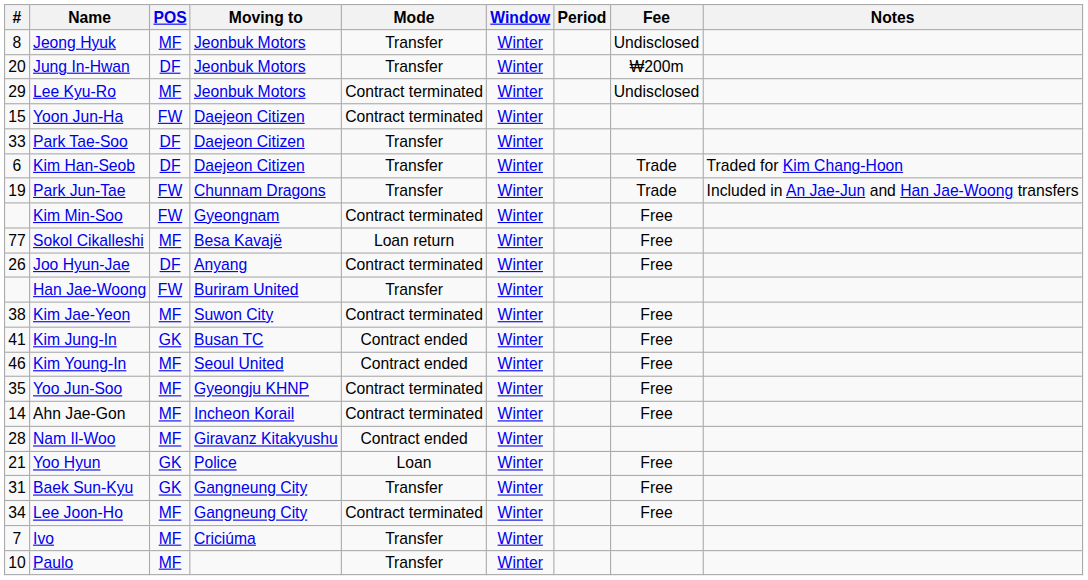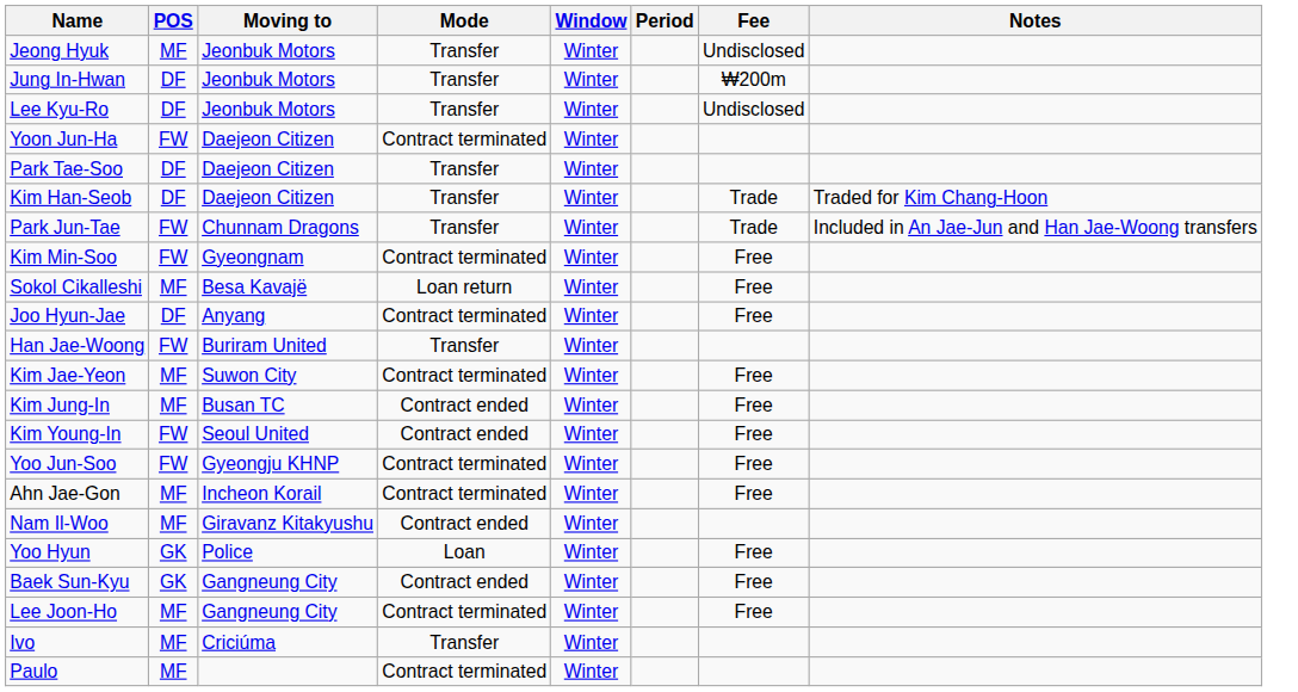 <table class="wikitable sortable" style="text-align: center; font-size:90%;">
 <tr>
-<th>#</th>
 <th>Name</th>
 <th><a href='#'>POS</a></th>
 <th>Moving to</th>
 <th>Mode</th>
 <th><a href='#'>Window</a></th>
 <th>Period</th>
 <th>Fee</th>
 <th>Notes</th>
 </tr>
 <tr>
-<td>8</td>
 <td align=left> <a href='#'>Jeong Hyuk</a></td>
 <td><a href='#'>MF</a></td>
 <td align=left> <a href='#'>Jeonbuk Motors</a></td>
 <td>Transfer</td>
 <td><a href='#'>Winter</a></td>
 <td></td>
 <td>Undisclosed</td>
 <td></td>
 </tr>
 <tr>
-<td>20</td>
 <td align=left> <a href='#'>Jung In-Hwan</a></td>
 <td><a href='#'>DF</a></td>
 <td align=left> <a href='#'>Jeonbuk Motors</a></td>
 <td>Transfer</td>
 <td><a href='#'>Winter</a></td>
 <td></td>
 <td>₩200m</td>
 <td></td>
 </tr>
 <tr>
-<td>29</td>
 <td align=left> <a href='#'>Lee Kyu-Ro</a></td>
-<td><a href='#'>MF</a></td>
+<td><a href='#'>DF</a></td>
 <td align=left> <a href='#'>Jeonbuk Motors</a></td>
-<td>Contract terminated</td>
+<td>Transfer</td>
 <td><a href='#'>Winter</a></td>
 <td></td>
 <td>Undisclosed</td>
 <td></td>
 </tr>
 <tr>
-<td>15</td>
 <td align=left> <a href='#'>Yoon Jun-Ha</a></td>
 <td><a href='#'>FW</a></td>
 <td align=left> <a href='#'>Daejeon Citizen</a></td>
 <td>Contract terminated</td>
 <td><a href='#'>Winter</a></td>
 <td></td>
 <td></td>
 <td></td>
 </tr>
 <tr>
-<td>33</td>
 <td align=left> <a href='#'>Park Tae-Soo</a></td>
 <td><a href='#'>DF</a></td>
 <td align=left> <a href='#'>Daejeon Citizen</a></td>
 <td>Transfer</td>
 <td><a href='#'>Winter</a></td>
 <td></td>
 <td></td>
 <td></td>
 </tr>
 <tr>
-<td>6</td>
 <td align=left> <a href='#'>Kim Han-Seob</a></td>
 <td><a href='#'>DF</a></td>
 <td align=left> <a href='#'>Daejeon Citizen</a></td>
 <td>Transfer</td>
 <td><a href='#'>Winter</a></td>
 <td></td>
 <td>Trade</td>
 <td align=left>Traded for <a href='#'>Kim Chang-Hoon</a></td>
 </tr>
 <tr>
-<td>19</td>
 <td align=left> <a href='#'>Park Jun-Tae</a></td>
 <td><a href='#'>FW</a></td>
 <td align=left> <a href='#'>Chunnam Dragons</a></td>
 <td>Transfer</td>
 <td><a href='#'>Winter</a></td>
 <td></td>
 <td>Trade</td>
 <td align=left>Included in <a href='#'>An Jae-Jun</a> and <a href='#'>Han Jae-Woong</a> transfers</td>
 </tr>
 <tr>
-<td></td>
 <td align=left> <a href='#'>Kim Min-Soo</a></td>
 <td><a href='#'>FW</a></td>
 <td align=left> <a href='#'>Gyeongnam</a></td>
 <td>Contract terminated</td>
 <td><a href='#'>Winter</a></td>
 <td></td>
 <td>Free</td>
 <td></td>
 </tr>
 <tr>
-<td>77</td>
 <td align=left> <a href='#'>Sokol Cikalleshi</a></td>
 <td><a href='#'>MF</a></td>
 <td align=left> <a href='#'>Besa Kavajë</a></td>
 <td>Loan return</td>
 <td><a href='#'>Winter</a></td>
 <td></td>
 <td>Free</td>
 <td></td>
 </tr>
 <tr>
-<td>26</td>
 <td align=left> <a href='#'>Joo Hyun-Jae</a></td>
 <td><a href='#'>DF</a></td>
 <td align=left> <a href='#'>Anyang</a></td>
 <td>Contract terminated</td>
 <td><a href='#'>Winter</a></td>
 <td></td>
 <td>Free</td>
 <td></td>
 </tr>
 <tr>
-<td></td>
 <td align=left> <a href='#'>Han Jae-Woong</a></td>
 <td><a href='#'>FW</a></td>
 <td align=left> <a href='#'>Buriram United</a></td>
 <td>Transfer</td>
 <td><a href='#'>Winter</a></td>
 <td></td>
 <td></td>
 <td></td>
 </tr>
 <tr>
-<td>38</td>
 <td align=left> <a href='#'>Kim Jae-Yeon</a></td>
 <td><a href='#'>MF</a></td>
 <td align=left> <a href='#'>Suwon City</a></td>
 <td>Contract terminated</td>
 <td><a href='#'>Winter</a></td>
 <td></td>
 <td>Free</td>
 <td></td>
 </tr>
 <tr>
-<td>41</td>
 <td align=left> <a href='#'>Kim Jung-In</a></td>
-<td><a href='#'>GK</a></td>
+<td><a href='#'>MF</a></td>
 <td align=left> <a href='#'>Busan TC</a></td>
 <td>Contract ended</td>
 <td><a href='#'>Winter</a></td>
 <td></td>
 <td>Free</td>
 <td></td>
 </tr>
 <tr>
-<td>46</td>
 <td align=left> <a href='#'>Kim Young-In</a></td>
-<td><a href='#'>MF</a></td>
+<td><a href='#'>FW</a></td>
 <td align=left> <a href='#'>Seoul United</a></td>
 <td>Contract ended</td>
 <td><a href='#'>Winter</a></td>
 <td></td>
 <td>Free</td>
 <td></td>
 </tr>
 <tr>
-<td>35</td>
 <td align=left> <a href='#'>Yoo Jun-Soo</a></td>
-<td><a href='#'>MF</a></td>
+<td><a href='#'>FW</a></td>
 <td align=left> <a href='#'>Gyeongju KHNP</a></td>
 <td>Contract terminated</td>
 <td><a href='#'>Winter</a></td>
 <td></td>
 <td>Free</td>
 <td></td>
 </tr>
 <tr>
-<td>14</td>
 <td align=left> Ahn Jae-Gon</td>
 <td><a href='#'>MF</a></td>
 <td align=left> <a href='#'>Incheon Korail</a></td>
 <td>Contract terminated</td>
 <td><a href='#'>Winter</a></td>
 <td></td>
 <td>Free</td>
 <td></td>
 </tr>
 <tr>
-<td>28</td>
 <td align=left> <a href='#'>Nam Il-Woo</a></td>
 <td><a href='#'>MF</a></td>
 <td align=left> <a href='#'>Giravanz Kitakyushu</a></td>
 <td>Contract ended</td>
 <td><a href='#'>Winter</a></td>
 <td></td>
 <td></td>
 <td></td>
 </tr>
 <tr>
-<td>21</td>
 <td align=left> <a href='#'>Yoo Hyun</a></td>
 <td><a href='#'>GK</a></td>
 <td align=left> <a href='#'>Police</a></td>
 <td>Loan</td>
 <td><a href='#'>Winter</a></td>
 <td></td>
 <td>Free</td>
 <td></td>
 </tr>
 <tr>
-<td>31</td>
 <td align=left> <a href='#'>Baek Sun-Kyu</a></td>
 <td><a href='#'>GK</a></td>
 <td align=left> <a href='#'>Gangneung City</a></td>
-<td>Transfer</td>
+<td>Contract ended</td>
 <td><a href='#'>Winter</a></td>
 <td></td>
 <td>Free</td>
 <td></td>
 </tr>
 <tr>
-<td>34</td>
 <td align=left> <a href='#'>Lee Joon-Ho</a></td>
 <td><a href='#'>MF</a></td>
 <td align=left> <a href='#'>Gangneung City</a></td>
 <td>Contract terminated</td>
 <td><a href='#'>Winter</a></td>
 <td></td>
 <td>Free</td>
 <td></td>
 </tr>
 <tr>
-<td>7</td>
 <td align=left> <a href='#'>Ivo</a></td>
 <td><a href='#'>MF</a></td>
 <td align=left> <a href='#'>Criciúma</a></td>
 <td>Transfer</td>
 <td><a href='#'>Winter</a></td>
 <td></td>
 <td></td>
 <td></td>
 </tr>
 <tr>
-<td>10</td>
 <td align=left> <a href='#'>Paulo</a></td>
 <td><a href='#'>MF</a></td>
 <td></td>
-<td>Transfer</td>
+<td>Contract terminated</td>
 <td><a href='#'>Winter</a></td>
 <td></td>
 <td></td>
 <td></td>
 </tr>
 </table>
